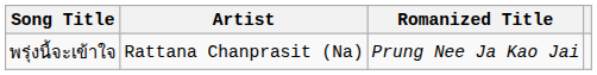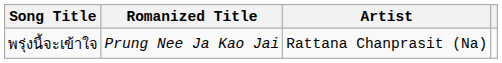 <table class="wikitable">
 <tr>
 <th>Song Title</th>
+<th>Romanized Title</th>
 <th>Artist</th>
-<th>Romanized Title</th>
 <th></th>
 </tr>
 <tr>
 <td>พรุ่งนี้จะเข้าใจ</td>
+<td><em>Prung Nee Ja Kao Jai</em></td>
 <td>Rattana Chanprasit (Na)</td>
-<td><em>Prung Nee Ja Kao Jai</em></td>
 <td style="text-align: center;"></td>
 </tr>
 </table>
